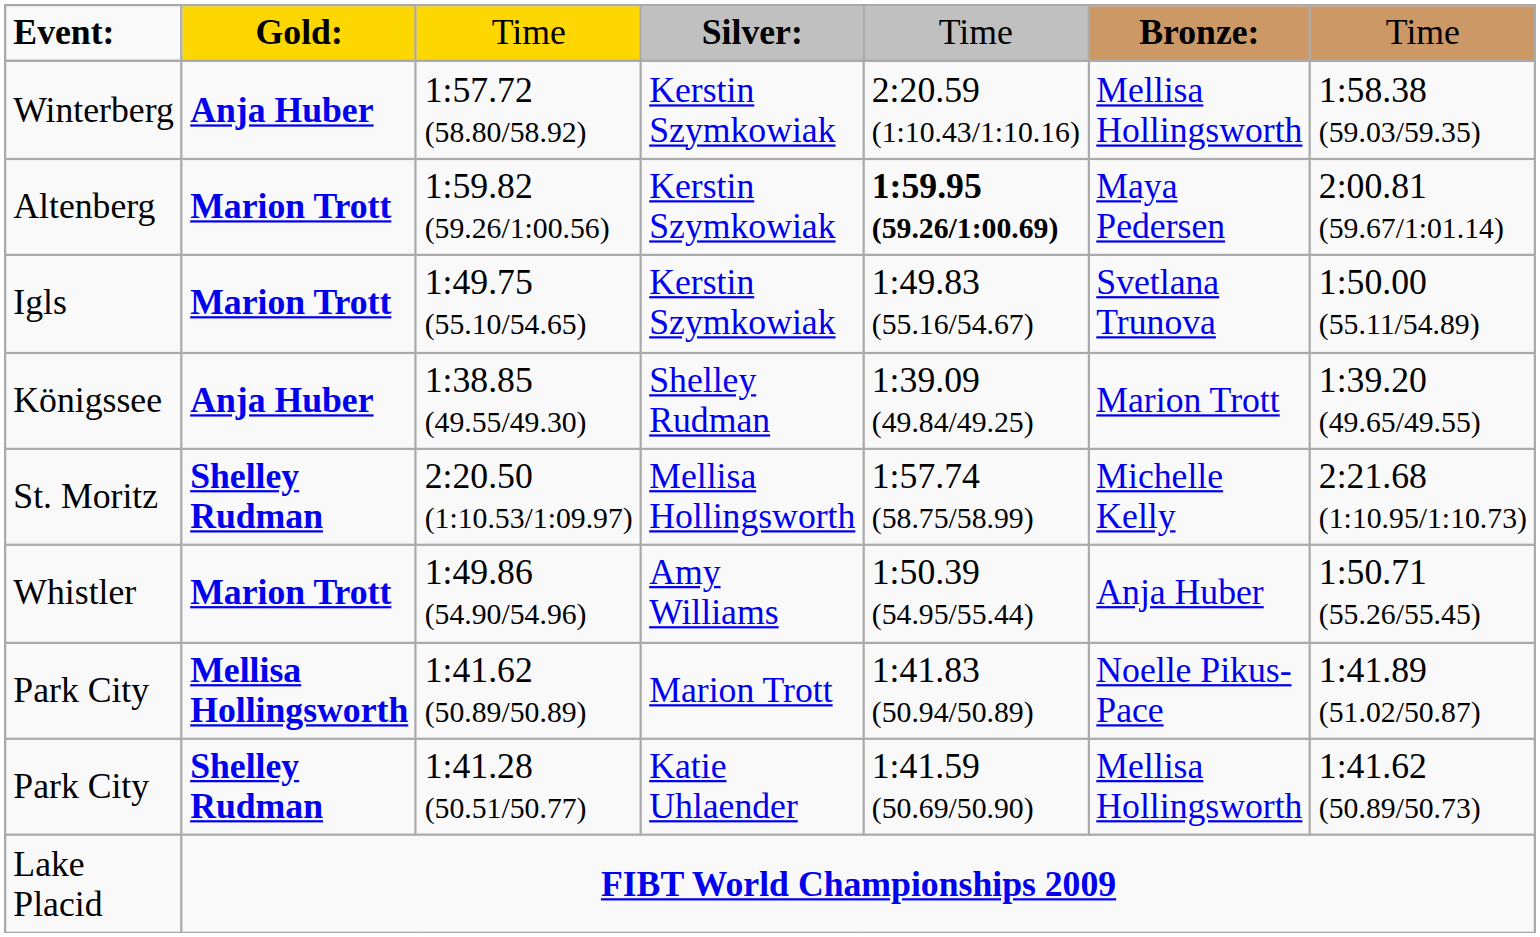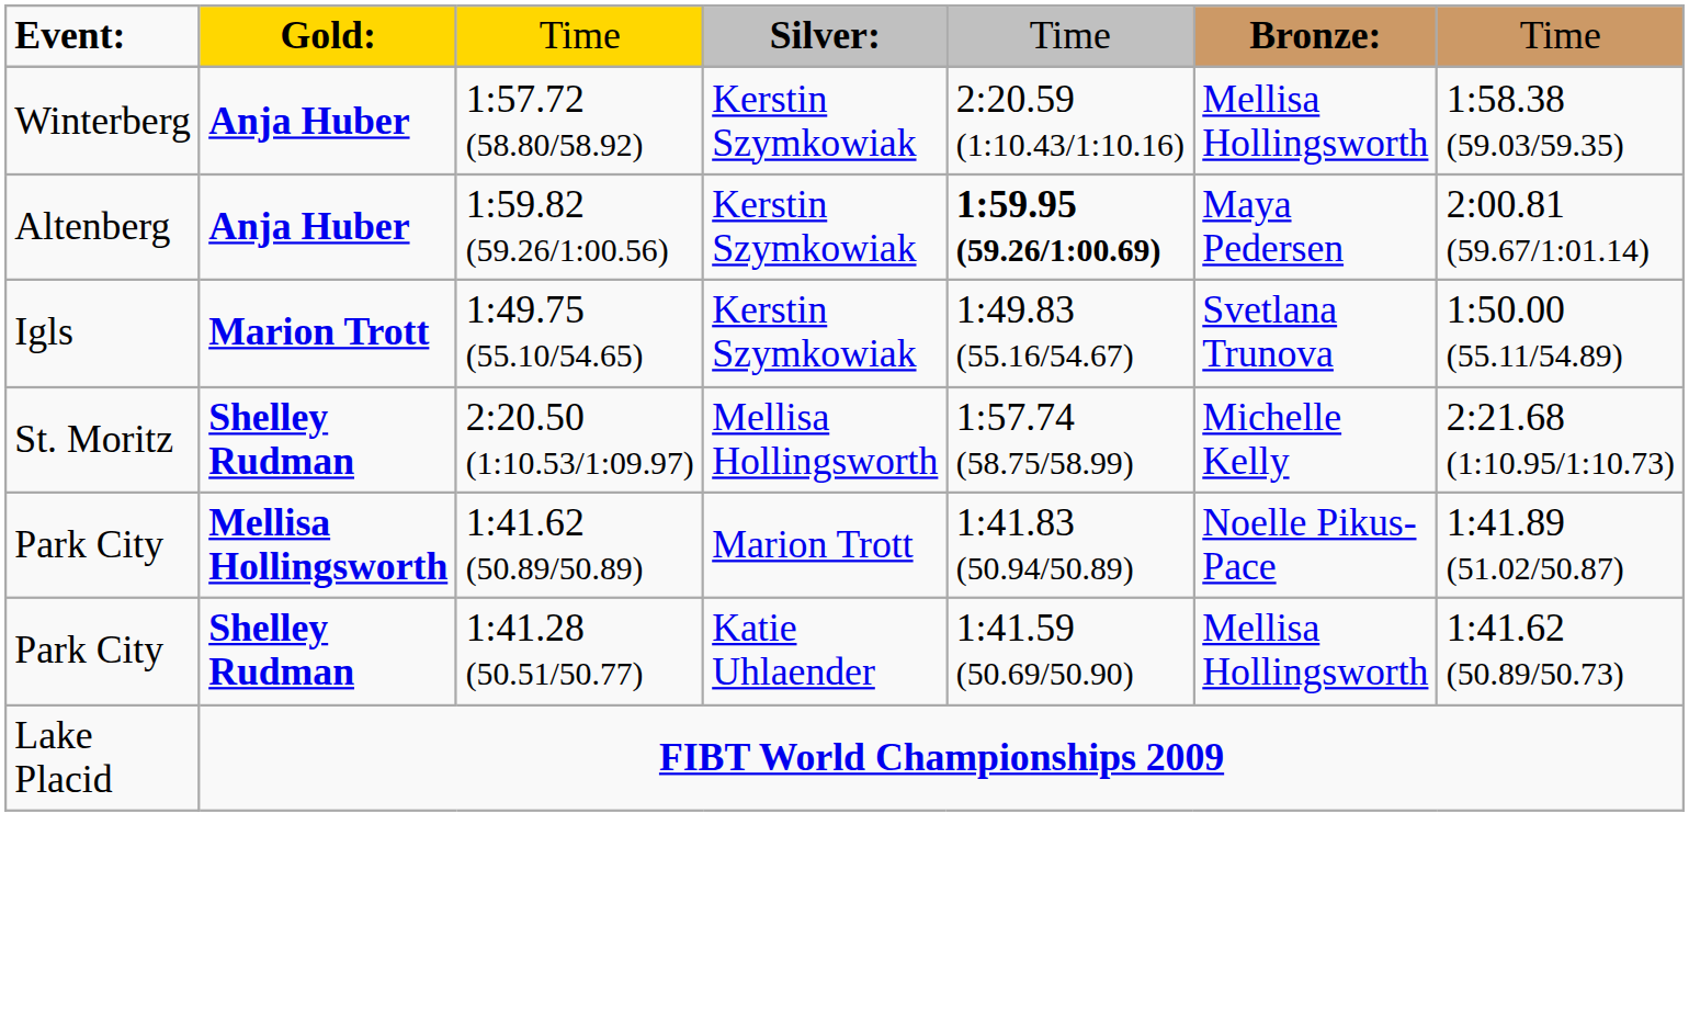 <table class="wikitable" width=85%>
 <tr>
 <td><strong>Event:</strong></td>
 <td style="text-align:center;background-color:gold;"><strong>Gold:</strong></td>
 <td style="text-align:center;background-color:gold;">Time</td>
 <td style="text-align:center;background-color:silver;"><strong>Silver:</strong></td>
 <td style="text-align:center;background-color:silver;">Time</td>
 <td style="text-align:center;background-color:#CC9966;"><strong>Bronze:</strong></td>
 <td style="text-align:center;background-color:#CC9966;">Time</td>
 </tr>
 <tr bgcolor="#cccccc">
 </tr>
 <tr>
 <td>Winterberg</td>
 <td><strong><a href='#'>Anja Huber</a></strong><br><small></small></td>
 <td>1:57.72<br><small>(58.80/58.92)</small></td>
 <td><a href='#'>Kerstin Szymkowiak</a><br><small></small></td>
 <td>2:20.59<br><small>(1:10.43/1:10.16)</small></td>
 <td><a href='#'>Mellisa Hollingsworth</a><br><small></small></td>
 <td>1:58.38<br><small>(59.03/59.35)</small></td>
 </tr>
 <tr>
 <td>Altenberg</td>
-<td><strong><a href='#'>Marion Trott</a></strong><br><small></small></td>
+<td><strong><a href='#'>Anja Huber</a></strong><br><small></small></td>
 <td>1:59.82<br><small>(59.26/1:00.56)</small></td>
 <td><a href='#'>Kerstin Szymkowiak</a><br><small></small></td>
 <td><strong>1:59.95<br><small>(59.26/1:00.69)</small></strong></td>
 <td><a href='#'>Maya Pedersen</a><br><small></small></td>
 <td>2:00.81<br><small>(59.67/1:01.14)</small></td>
 </tr>
 <tr>
 <td>Igls</td>
 <td><strong><a href='#'>Marion Trott</a></strong><br><small></small></td>
 <td>1:49.75<br><small>(55.10/54.65)</small></td>
 <td><a href='#'>Kerstin Szymkowiak</a><br><small></small></td>
 <td>1:49.83<br><small>(55.16/54.67)</small></td>
 <td><a href='#'>Svetlana Trunova</a><br><small></small></td>
 <td>1:50.00<br><small>(55.11/54.89)</small></td>
 </tr>
 <tr>
-<td>Königssee</td>
-<td><strong><a href='#'>Anja Huber</a></strong><br><small></small></td>
-<td>1:38.85<br><small>(49.55/49.30)</small></td>
-<td><a href='#'>Shelley Rudman</a><br><small></small></td>
-<td>1:39.09<br><small>(49.84/49.25)</small></td>
-<td><a href='#'>Marion Trott</a><br><small></small></td>
-<td>1:39.20<br><small>(49.65/49.55)</small></td>
-</tr>
-<tr>
 <td>St. Moritz</td>
 <td><strong><a href='#'>Shelley Rudman</a></strong><br><small></small></td>
 <td>2:20.50<br><small>(1:10.53/1:09.97)</small></td>
 <td><a href='#'>Mellisa Hollingsworth</a><br><small></small></td>
 <td>1:57.74<br><small>(58.75/58.99)</small></td>
 <td><a href='#'>Michelle Kelly</a><br><small></small></td>
 <td>2:21.68<br><small>(1:10.95/1:10.73)</small></td>
-</tr>
-<tr>
-<td>Whistler</td>
-<td><strong><a href='#'>Marion Trott</a></strong><br><small></small></td>
-<td>1:49.86<br><small>(54.90/54.96)</small></td>
-<td><a href='#'>Amy Williams</a><br><small></small></td>
-<td>1:50.39<br><small>(54.95/55.44)</small></td>
-<td><a href='#'>Anja Huber</a><br><small></small></td>
-<td>1:50.71<br><small>(55.26/55.45)</small></td>
 </tr>
 <tr>
 <td>Park City</td>
 <td><strong><a href='#'>Mellisa Hollingsworth</a></strong><br><small></small></td>
 <td>1:41.62<br><small>(50.89/50.89)</small></td>
 <td><a href='#'>Marion Trott</a><br><small></small></td>
 <td>1:41.83<br><small>(50.94/50.89)</small></td>
 <td><a href='#'>Noelle Pikus-Pace</a><br><small></small></td>
 <td>1:41.89<br><small>(51.02/50.87)</small></td>
 </tr>
 <tr>
 <td>Park City</td>
 <td><strong><a href='#'>Shelley Rudman</a></strong><br><small></small></td>
 <td>1:41.28<br><small>(50.51/50.77)</small></td>
 <td><a href='#'>Katie Uhlaender</a><br><small></small></td>
 <td>1:41.59<br><small>(50.69/50.90)</small></td>
 <td><a href='#'>Mellisa Hollingsworth</a><br><small></small></td>
 <td>1:41.62<br><small>(50.89/50.73)</small></td>
 </tr>
 <tr>
 <td>Lake Placid</td>
 <td colspan=6 align=center><strong><a href='#'>FIBT World Championships 2009</a></strong></td>
 </tr>
 </table>
